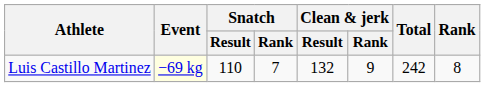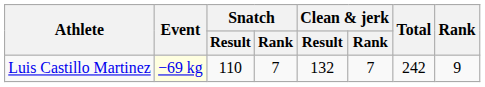 <table class="wikitable" style="font-size:90%">
 <tr>
 <th rowspan="2">Athlete</th>
 <th rowspan="2">Event</th>
 <th colspan="2">Snatch</th>
 <th colspan="2">Clean & jerk</th>
 <th rowspan="2">Total</th>
 <th rowspan="2">Rank</th>
 </tr>
 <tr style="font-size:95%">
 <th>Result</th>
 <th>Rank</th>
 <th>Result</th>
 <th>Rank</th>
 </tr>
 <tr align=center>
 <td align=left><a href='#'>Luis Castillo Martinez</a></td>
 <td align=left style="background: lightyellow;"><a href='#'>−69 kg</a></td>
 <td>110</td>
 <td>7</td>
 <td>132</td>
+<td>7</td>
+<td>242</td>
 <td>9</td>
-<td>242</td>
-<td>8</td>
 </tr>
 </table>
